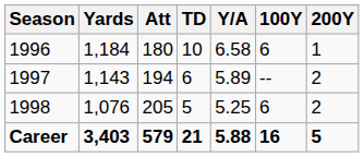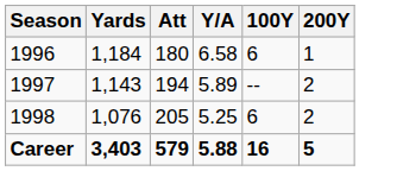 <table class="wikitable">
 <tr>
 <th>Season</th>
 <th>Yards</th>
 <th>Att</th>
-<th>TD</th>
 <th>Y/A</th>
 <th>100Y</th>
 <th>200Y</th>
 </tr>
 <tr>
 <td>1996</td>
 <td>1,184</td>
 <td>180</td>
-<td>10</td>
 <td>6.58</td>
 <td>6</td>
 <td>1</td>
 </tr>
 <tr>
 <td>1997</td>
 <td>1,143</td>
 <td>194</td>
-<td>6</td>
 <td>5.89</td>
 <td>--</td>
 <td>2</td>
 </tr>
 <tr>
 <td>1998</td>
 <td>1,076</td>
 <td>205</td>
-<td>5</td>
 <td>5.25</td>
 <td>6</td>
 <td>2</td>
 </tr>
 <tr>
 <td><strong>Career</strong></td>
 <td><strong>3,403</strong></td>
 <td><strong>579</strong></td>
-<td><strong>21</strong></td>
 <td><strong>5.88</strong></td>
 <td><strong>16</strong></td>
 <td><strong>5</strong></td>
 </tr>
 </table>
